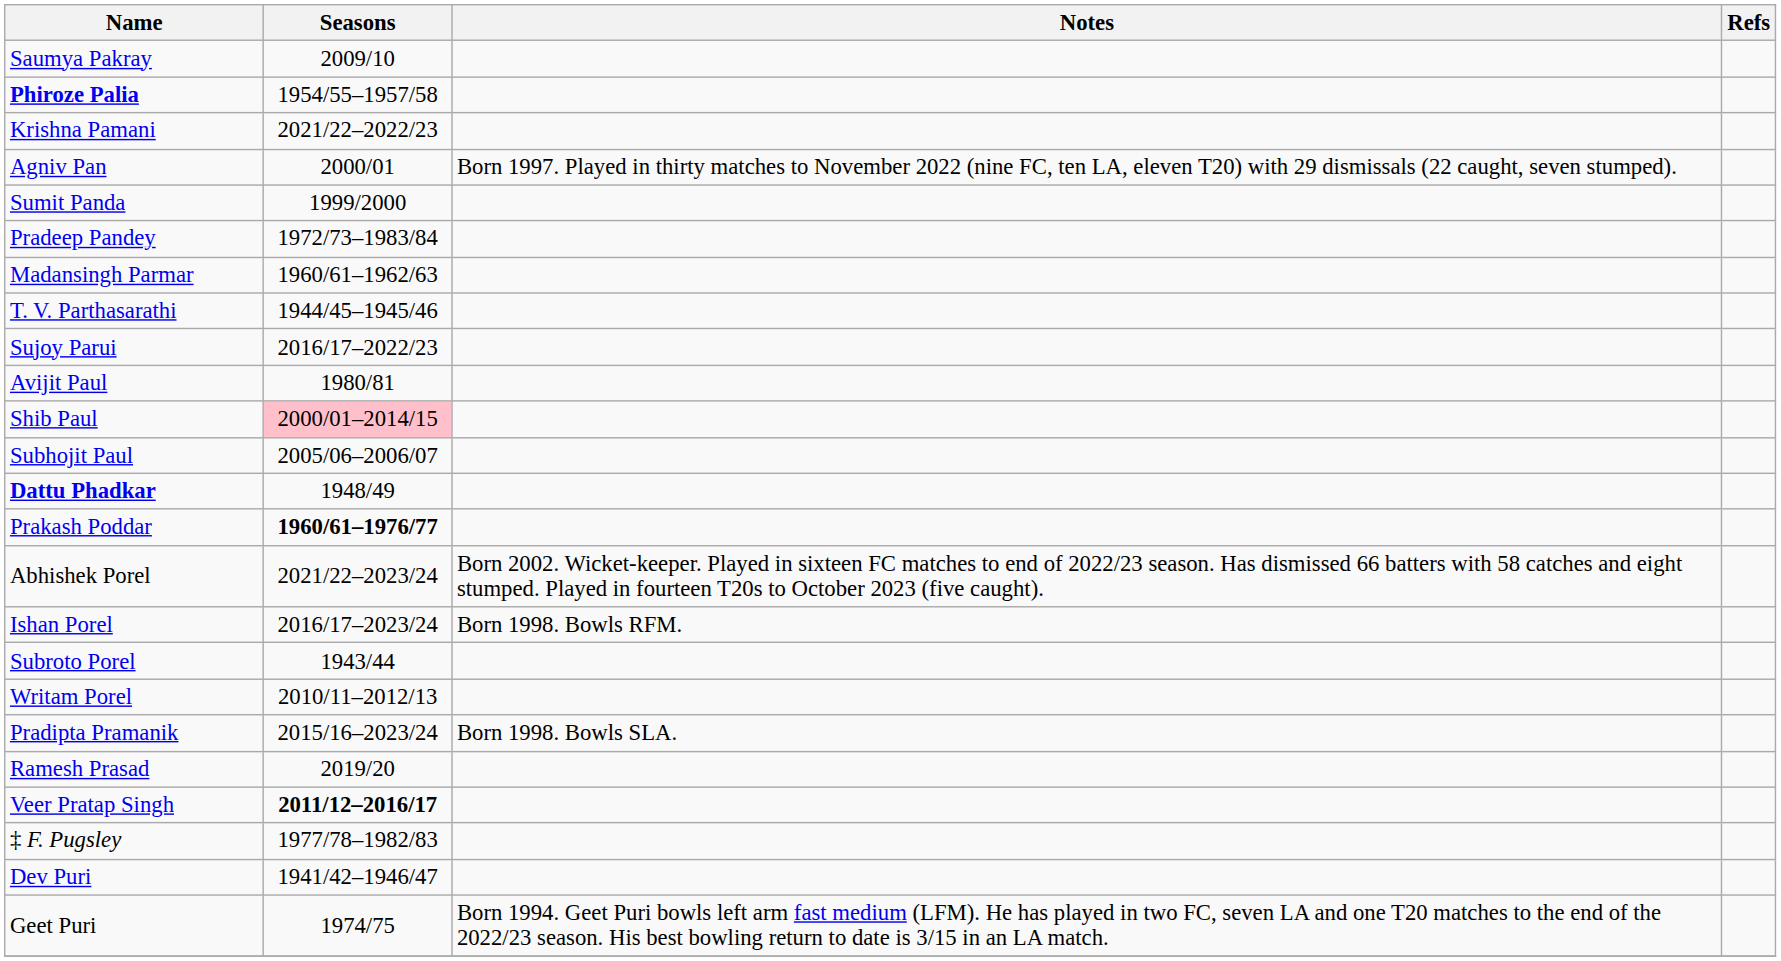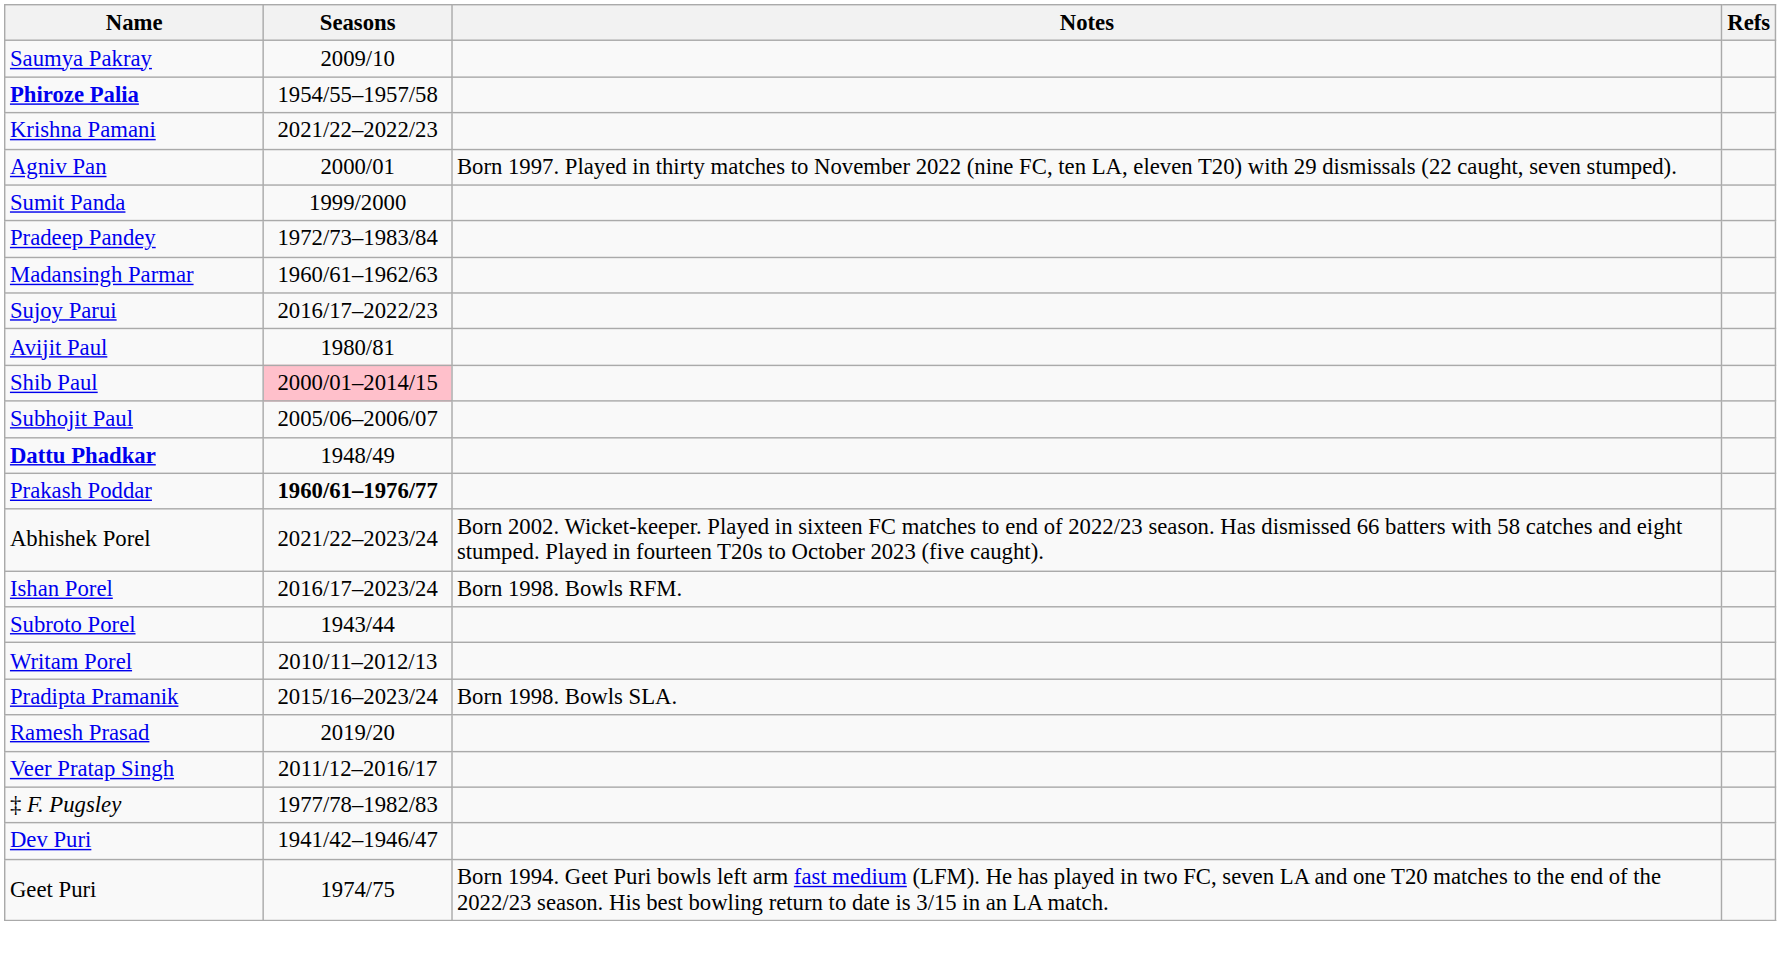 <table class="wikitable">
 <tr>
 <th style="width:175px">Name</th>
 <th style="width:125px">Seasons</th>
 <th>Notes</th>
 <th>Refs</th>
 </tr>
 <tr>
 <td><a href='#'>Saumya Pakray</a></td>
 <td align="center">2009/10</td>
 <td></td>
 <td></td>
 </tr>
 <tr>
 <td><strong><a href='#'>Phiroze Palia</a></strong></td>
 <td align="center">1954/55–1957/58</td>
 <td></td>
 <td></td>
 </tr>
 <tr>
 <td><a href='#'>Krishna Pamani</a></td>
 <td align="center">2021/22–2022/23</td>
 <td></td>
 <td></td>
 </tr>
 <tr>
 <td><a href='#'>Agniv Pan</a></td>
 <td align="center">2000/01</td>
 <td>Born 1997. Played in thirty matches to November 2022 (nine FC, ten LA, eleven T20) with 29 dismissals (22 caught, seven stumped).</td>
 <td></td>
 </tr>
 <tr>
 <td><a href='#'>Sumit Panda</a></td>
 <td align="center">1999/2000</td>
 <td></td>
 <td></td>
 </tr>
 <tr>
 <td><a href='#'>Pradeep Pandey</a></td>
 <td align="center">1972/73–1983/84</td>
 <td></td>
 <td></td>
 </tr>
 <tr>
 <td><a href='#'>Madansingh Parmar</a></td>
 <td align="center">1960/61–1962/63</td>
-<td></td>
-<td></td>
-</tr>
-<tr>
-<td><a href='#'>T. V. Parthasarathi</a></td>
-<td align="center">1944/45–1945/46</td>
 <td></td>
 <td></td>
 </tr>
 <tr>
 <td><a href='#'>Sujoy Parui</a></td>
 <td align="center">2016/17–2022/23</td>
 <td></td>
 <td></td>
 </tr>
 <tr>
 <td><a href='#'>Avijit Paul</a></td>
 <td align="center">1980/81</td>
 <td></td>
 <td></td>
 </tr>
 <tr>
 <td><a href='#'>Shib Paul</a></td>
 <td align="center" style="background: pink;">2000/01–2014/15</td>
 <td></td>
 <td></td>
 </tr>
 <tr>
 <td><a href='#'>Subhojit Paul</a></td>
 <td align="center">2005/06–2006/07</td>
 <td></td>
 <td></td>
 </tr>
 <tr>
 <td><strong><a href='#'>Dattu Phadkar</a></strong></td>
 <td align="center">1948/49</td>
 <td></td>
 <td></td>
 </tr>
 <tr>
 <td><a href='#'>Prakash Poddar</a></td>
 <td align="center"><strong>1960/61–1976/77</strong></td>
 <td></td>
 <td></td>
 </tr>
 <tr>
 <td>Abhishek Porel</td>
 <td align="center">2021/22–2023/24</td>
 <td>Born 2002. Wicket-keeper. Played in sixteen FC matches to end of 2022/23 season. Has dismissed 66 batters with 58 catches and eight stumped. Played in fourteen T20s to October 2023 (five caught).</td>
 <td></td>
 </tr>
 <tr>
 <td><a href='#'>Ishan Porel</a></td>
 <td align="center">2016/17–2023/24</td>
 <td>Born 1998. Bowls RFM.</td>
 <td></td>
 </tr>
 <tr>
 <td><a href='#'>Subroto Porel</a></td>
 <td align="center">1943/44</td>
 <td></td>
 <td></td>
 </tr>
 <tr>
 <td><a href='#'>Writam Porel</a></td>
 <td align="center">2010/11–2012/13</td>
 <td></td>
 <td></td>
 </tr>
 <tr>
 <td><a href='#'>Pradipta Pramanik</a></td>
 <td align="center">2015/16–2023/24</td>
 <td>Born 1998. Bowls SLA.</td>
 <td></td>
 </tr>
 <tr>
 <td><a href='#'>Ramesh Prasad</a></td>
 <td align="center">2019/20</td>
 <td></td>
 <td></td>
 </tr>
 <tr>
 <td><a href='#'>Veer Pratap Singh</a></td>
-<td align="center"><strong>2011/12–2016/17</strong></td>
+<td align="center">2011/12–2016/17</td>
 <td></td>
 <td></td>
 </tr>
 <tr>
 <td>‡ <em>F. Pugsley</em></td>
 <td align="center">1977/78–1982/83</td>
 <td></td>
 <td></td>
 </tr>
 <tr>
 <td><a href='#'>Dev Puri</a></td>
 <td align="center">1941/42–1946/47</td>
 <td></td>
 <td></td>
 </tr>
 <tr>
 <td>Geet Puri</td>
 <td align="center">1974/75</td>
 <td>Born 1994. Geet Puri bowls left arm <a href='#'>fast medium</a> (LFM). He has played in two FC, seven LA and one T20 matches to the end of the 2022/23 season. His best bowling return to date is 3/15 in an LA match.</td>
 <td></td>
 </tr>
 <tr>
 </tr>
 </table>
